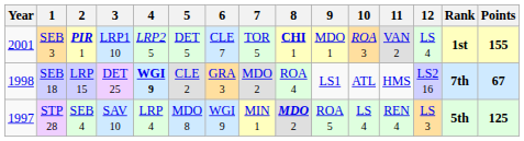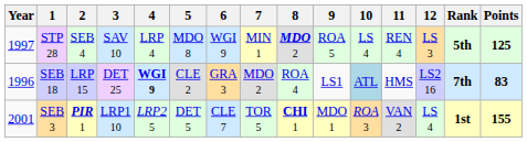 <table class="wikitable" style="text-align:center; font-size:95%">
 <tr>
 <th>Year</th>
 <th>1</th>
 <th>2</th>
 <th>3</th>
 <th>4</th>
 <th>5</th>
 <th>6</th>
 <th>7</th>
 <th>8</th>
 <th>9</th>
 <th>10</th>
 <th>11</th>
 <th>12</th>
 <th>Rank</th>
 <th>Points</th>
 </tr>
 <tr>
+<td><a href='#'>1997</a></td>
+<td style="background:#EFCFFF;"><a href='#'>STP</a><br><small>28</small></td>
+<td style="background:#DFFFDF;"><a href='#'>SEB</a><br><small>4</small></td>
+<td style="background:#CFEAFF;"><a href='#'>SAV</a><br><small>10</small></td>
+<td style="background:#DFFFDF;"><a href='#'>LRP</a><br><small>4</small></td>
+<td style="background:#CFEAFF;"><a href='#'>MDO</a><br><small>8</small></td>
+<td style="background:#CFEAFF;"><a href='#'>WGI</a><br><small>9</small></td>
+<td style="background:#FFFFBF;"><a href='#'>MIN</a><br><small>1</small></td>
+<td style="background:#DFDFDF;"><strong><em><a href='#'>MDO</a></em></strong><br><small>2</small></td>
+<td style="background:#DFFFDF;"><a href='#'>ROA</a><br><small>5</small></td>
+<td style="background:#DFFFDF;"><a href='#'>LS</a><br><small>4</small></td>
+<td style="background:#DFFFDF;"><a href='#'>REN</a><br><small>4</small></td>
+<td style="background:#FFDF9F;"><a href='#'>LS</a><br><small>3</small></td>
+<td style="background:#DFFFDF;"><strong>5th</strong></td>
+<td style="background:#DFFFDF;"><strong>125</strong></td>
+</tr>
+<tr>
+<td><a href='#'>1996</a></td>
+<td style="background:#CFCFFF;"><a href='#'>SEB</a><br><small>18</small></td>
+<td style="background:#CFCFFF;"><a href='#'>LRP</a><br><small>15</small></td>
+<td style="background:#EFCFFF;"><a href='#'>DET</a><br><small>25</small></td>
+<td style="background:#CFEAFF;"><strong><a href='#'>WGI</a><br><small>9</small></strong></td>
+<td style="background:#DFDFDF;"><a href='#'>CLE</a><br><small>2</small></td>
+<td style="background:#FFDF9F;"><a href='#'>GRA</a><br><small>3</small></td>
+<td style="background:#DFDFDF;"><a href='#'>MDO</a><br><small>2</small></td>
+<td style="background:#DFFFDF;"><a href='#'>ROA</a><br><small>4</small></td>
+<td><a href='#'>LS1</a></td>
+<td style="background: lightblue;"><a href='#'>ATL</a></td>
+<td><a href='#'>HMS</a></td>
+<td style="background:#CFCFFF;"><a href='#'>LS2</a><br><small>16</small></td>
+<td style="background:#CFEAFF;"><strong>7th</strong></td>
+<td style="background:#CFEAFF;"><strong>83</strong></td>
+</tr>
+<tr>
 <td><a href='#'>2001</a></td>
 <td style="background:#FFDF9F;"><a href='#'>SEB</a><br><small>3</small></td>
 <td style="background:#FFFFBF;"><strong><em><a href='#'>PIR</a></em></strong><br><small>1</small></td>
 <td style="background:#CFEAFF;"><a href='#'>LRP1</a><br><small>10</small></td>
 <td style="background:#DFFFDF;"><em><a href='#'>LRP2</a></em><br><small>5</small></td>
 <td style="background:#DFFFDF;"><a href='#'>DET</a><br><small>5</small></td>
 <td style="background:#CFEAFF;"><a href='#'>CLE</a><br><small>7</small></td>
 <td style="background:#DFFFDF;"><a href='#'>TOR</a><br><small>5</small></td>
 <td style="background:#FFFFBF;"><strong><a href='#'>CHI</a></strong><br><small>1</small></td>
 <td style="background:#FFFFBF;"><a href='#'>MDO</a><br><small>1</small></td>
 <td style="background:#FFDF9F;"><em><a href='#'>ROA</a></em><br><small>3</small></td>
 <td style="background:#DFDFDF;"><a href='#'>VAN</a><br><small>2</small></td>
 <td style="background:#DFFFDF;"><a href='#'>LS</a><br><small>4</small></td>
 <td style="background:#FFFFBF;"><strong>1st</strong></td>
 <td style="background:#FFFFBF;"><strong>155</strong></td>
 </tr>
-<tr>
-<td><a href='#'>1998</a></td>
-<td style="background:#CFCFFF;"><a href='#'>SEB</a><br><small>18</small></td>
-<td style="background:#CFCFFF;"><a href='#'>LRP</a><br><small>15</small></td>
-<td style="background:#EFCFFF;"><a href='#'>DET</a><br><small>25</small></td>
-<td style="background:#CFEAFF;"><strong><a href='#'>WGI</a><br><small>9</small></strong></td>
-<td style="background:#DFDFDF;"><a href='#'>CLE</a><br><small>2</small></td>
-<td style="background:#FFDF9F;"><a href='#'>GRA</a><br><small>3</small></td>
-<td style="background:#DFDFDF;"><a href='#'>MDO</a><br><small>2</small></td>
-<td style="background:#DFFFDF;"><a href='#'>ROA</a><br><small>4</small></td>
-<td><a href='#'>LS1</a></td>
-<td><a href='#'>ATL</a></td>
-<td><a href='#'>HMS</a></td>
-<td style="background:#CFCFFF;"><a href='#'>LS2</a><br><small>16</small></td>
-<td style="background:#CFEAFF;"><strong>7th</strong></td>
-<td style="background:#CFEAFF;"><strong>67</strong></td>
-</tr>
-<tr>
-<td><a href='#'>1997</a></td>
-<td style="background:#EFCFFF;"><a href='#'>STP</a><br><small>28</small></td>
-<td style="background:#DFFFDF;"><a href='#'>SEB</a><br><small>4</small></td>
-<td style="background:#CFEAFF;"><a href='#'>SAV</a><br><small>10</small></td>
-<td style="background:#DFFFDF;"><a href='#'>LRP</a><br><small>4</small></td>
-<td style="background:#CFEAFF;"><a href='#'>MDO</a><br><small>8</small></td>
-<td style="background:#CFEAFF;"><a href='#'>WGI</a><br><small>9</small></td>
-<td style="background:#FFFFBF;"><a href='#'>MIN</a><br><small>1</small></td>
-<td style="background:#DFDFDF;"><strong><em><a href='#'>MDO</a></em></strong><br><small>2</small></td>
-<td style="background:#DFFFDF;"><a href='#'>ROA</a><br><small>5</small></td>
-<td style="background:#DFFFDF;"><a href='#'>LS</a><br><small>4</small></td>
-<td style="background:#DFFFDF;"><a href='#'>REN</a><br><small>4</small></td>
-<td style="background:#FFDF9F;"><a href='#'>LS</a><br><small>3</small></td>
-<td style="background:#DFFFDF;"><strong>5th</strong></td>
-<td style="background:#DFFFDF;"><strong>125</strong></td>
-</tr>
 </table>
